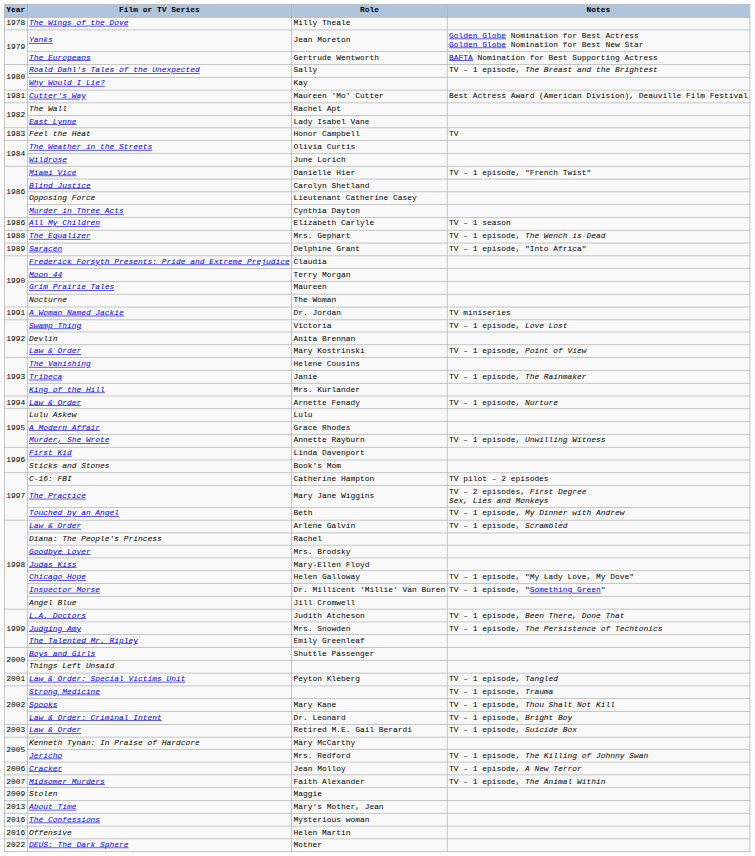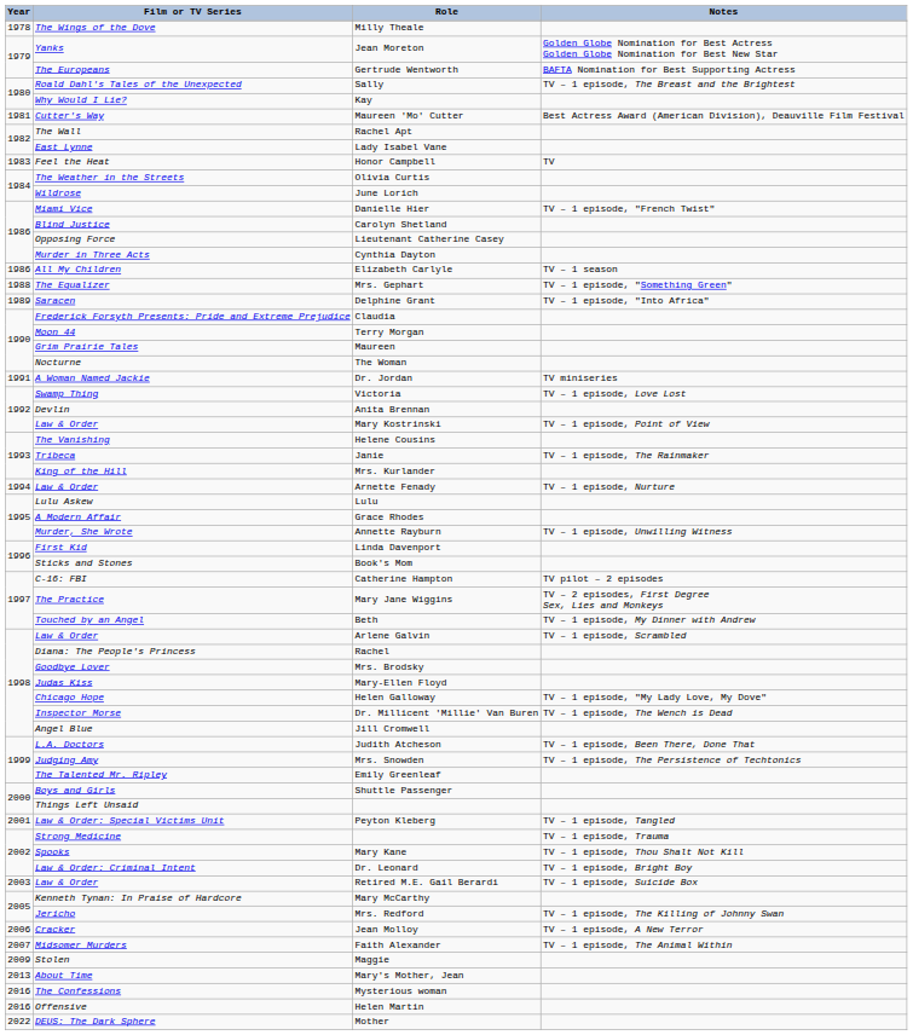 <table class="wikitable" style="font-size:95%;">
 <tr>
 <th style="background:#B0C4DE;">Year</th>
 <th style="background:#B0C4DE;">Film or TV Series</th>
 <th style="background:#B0C4DE;">Role</th>
 <th style="background:#B0C4DE;">Notes</th>
 </tr>
 <tr>
 </tr>
 <tr>
 <td>1978</td>
 <td><em><a href='#'>The Wings of the Dove</a></em></td>
 <td>Milly Theale</td>
 <td></td>
 </tr>
 <tr>
 <td rowspan=2>1979</td>
 <td><em><a href='#'>Yanks</a></em></td>
 <td>Jean Moreton</td>
 <td><a href='#'>Golden Globe</a> Nomination for Best Actress<br><a href='#'>Golden Globe</a> Nomination for Best New Star</td>
 </tr>
 <tr>
 <td><em><a href='#'>The Europeans</a></em></td>
 <td>Gertrude Wentworth</td>
 <td><a href='#'>BAFTA</a> Nomination for Best Supporting Actress</td>
 </tr>
 <tr>
 <td rowspan=2>1980</td>
 <td><em><a href='#'>Roald Dahl's Tales of the Unexpected</a></em></td>
 <td>Sally</td>
 <td>TV – 1 episode, <em>The Breast and the Brightest</em></td>
 </tr>
 <tr>
 <td><em><a href='#'>Why Would I Lie?</a></em></td>
 <td>Kay</td>
 <td></td>
 </tr>
 <tr>
 <td>1981</td>
 <td><em><a href='#'>Cutter's Way</a></em></td>
 <td>Maureen 'Mo' Cutter</td>
 <td>Best Actress Award (American Division), Deauville Film Festival</td>
 </tr>
 <tr>
 <td rowspan=2>1982</td>
 <td><em>The Wall</em></td>
 <td>Rachel Apt</td>
 <td></td>
 </tr>
 <tr>
 <td><em><a href='#'>East Lynne</a></em></td>
 <td>Lady Isabel Vane</td>
 <td></td>
 </tr>
 <tr>
 <td>1983</td>
 <td><em>Feel the Heat</em></td>
 <td>Honor Campbell</td>
 <td>TV</td>
 </tr>
 <tr>
 <td rowspan=2>1984</td>
 <td><em><a href='#'>The Weather in the Streets</a></em></td>
 <td>Olivia Curtis</td>
 <td></td>
 </tr>
 <tr>
 <td><em><a href='#'>Wildrose</a></em></td>
 <td>June Lorich</td>
 <td></td>
 </tr>
 <tr>
 <td rowspan=4>1986</td>
 <td><em><a href='#'>Miami Vice</a></em></td>
 <td>Danielle Hier</td>
 <td>TV – 1 episode, "French Twist"</td>
 </tr>
 <tr>
 <td><em><a href='#'>Blind Justice</a></em></td>
 <td>Carolyn Shetland</td>
 <td></td>
 </tr>
 <tr>
 <td><em>Opposing Force</em></td>
 <td>Lieutenant Catherine Casey</td>
 <td></td>
 </tr>
 <tr>
 <td><em><a href='#'>Murder in Three Acts</a></em></td>
 <td>Cynthia Dayton</td>
 <td></td>
 </tr>
 <tr>
 <td>1986</td>
 <td><em><a href='#'>All My Children</a></em></td>
 <td>Elizabeth Carlyle</td>
 <td>TV – 1 season</td>
 </tr>
 <tr>
 <td>1988</td>
 <td><em><a href='#'>The Equalizer</a></em></td>
 <td>Mrs. Gephart</td>
-<td>TV – 1 episode, <em>The Wench is Dead</em></td>
+<td>TV – 1 episode, "<a href='#'>Something Green</a>"</td>
 </tr>
 <tr>
 <td>1989</td>
 <td><em><a href='#'>Saracen</a></em></td>
 <td>Delphine Grant</td>
 <td>TV – 1 episode, "Into Africa"</td>
 </tr>
 <tr>
 <td rowspan=4>1990</td>
 <td><em><a href='#'>Frederick Forsyth Presents: Pride and Extreme Prejudice</a></em></td>
 <td>Claudia</td>
 <td></td>
 </tr>
 <tr>
 <td><em><a href='#'>Moon 44</a></em></td>
 <td>Terry Morgan</td>
 <td></td>
 </tr>
 <tr>
 <td><em><a href='#'>Grim Prairie Tales</a></em></td>
 <td>Maureen</td>
 <td></td>
 </tr>
 <tr>
 <td><em>Nocturne</em></td>
 <td>The Woman</td>
 <td></td>
 </tr>
 <tr>
 <td>1991</td>
 <td><em><a href='#'>A Woman Named Jackie</a></em></td>
 <td>Dr. Jordan</td>
 <td>TV miniseries</td>
 </tr>
 <tr>
 <td rowspan=3>1992</td>
 <td><em><a href='#'>Swamp Thing</a></em></td>
 <td>Victoria</td>
 <td>TV – 1 episode, <em>Love Lost</em></td>
 </tr>
 <tr>
 <td><em>Devlin</em></td>
 <td>Anita Brennan</td>
 <td></td>
 </tr>
 <tr>
 <td><em><a href='#'>Law & Order</a></em></td>
 <td>Mary Kostrinski</td>
 <td>TV – 1 episode, <em>Point of View</em></td>
 </tr>
 <tr>
 <td rowspan=3>1993</td>
 <td><em><a href='#'>The Vanishing</a></em></td>
 <td>Helene Cousins</td>
 <td></td>
 </tr>
 <tr>
 <td><em><a href='#'>Tribeca</a></em></td>
 <td>Janie</td>
 <td>TV – 1 episode, <em>The Rainmaker</em></td>
 </tr>
 <tr>
 <td><em><a href='#'>King of the Hill</a></em></td>
 <td>Mrs. Kurlander</td>
 <td></td>
 </tr>
 <tr>
 <td>1994</td>
 <td><em><a href='#'>Law & Order</a></em></td>
 <td>Arnette Fenady</td>
 <td>TV – 1 episode, <em>Nurture</em></td>
 </tr>
 <tr>
 <td rowspan=3>1995</td>
 <td><em>Lulu Askew</em></td>
 <td>Lulu</td>
 <td></td>
 </tr>
 <tr>
 <td><em><a href='#'>A Modern Affair</a></em></td>
 <td>Grace Rhodes</td>
 <td></td>
 </tr>
 <tr>
 <td><em><a href='#'>Murder, She Wrote</a></em></td>
 <td>Annette Rayburn</td>
 <td>TV – 1 episode, <em>Unwilling Witness</em></td>
 </tr>
 <tr>
 <td rowspan=2>1996</td>
 <td><em><a href='#'>First Kid</a></em></td>
 <td>Linda Davenport</td>
 <td></td>
 </tr>
 <tr>
 <td><em>Sticks and Stones</em></td>
 <td>Book's Mom</td>
 <td></td>
 </tr>
 <tr>
 <td rowspan=3>1997</td>
 <td><em>C-16: FBI</em></td>
 <td>Catherine Hampton</td>
 <td>TV pilot – 2 episodes</td>
 </tr>
 <tr>
 <td><em><a href='#'>The Practice</a></em></td>
 <td>Mary Jane Wiggins</td>
 <td>TV – 2 episodes, <em>First Degree</em><br><em>Sex, Lies and Monkeys</em></td>
 </tr>
 <tr>
 <td><em><a href='#'>Touched by an Angel</a></em></td>
 <td>Beth</td>
 <td>TV – 1 episode, <em>My Dinner with Andrew</em></td>
 </tr>
 <tr>
 <td rowspan=7>1998</td>
 <td><em><a href='#'>Law & Order</a></em></td>
 <td>Arlene Galvin</td>
 <td>TV – 1 episode, <em>Scrambled</em></td>
 </tr>
 <tr>
 <td><em>Diana: The People's Princess</em></td>
 <td>Rachel</td>
 <td></td>
 </tr>
 <tr>
 <td><em><a href='#'>Goodbye Lover</a></em></td>
 <td>Mrs. Brodsky</td>
 <td></td>
 </tr>
 <tr>
 <td><em><a href='#'>Judas Kiss</a></em></td>
 <td>Mary-Ellen Floyd</td>
 <td></td>
 </tr>
 <tr>
 <td><em><a href='#'>Chicago Hope</a></em></td>
 <td>Helen Galloway</td>
 <td>TV – 1 episode, "My Lady Love, My Dove"</td>
 </tr>
 <tr>
 <td><em><a href='#'>Inspector Morse</a></em></td>
 <td>Dr. Millicent 'Millie' Van Buren</td>
-<td>TV – 1 episode, "<a href='#'>Something Green</a>"</td>
+<td>TV – 1 episode, <em>The Wench is Dead</em></td>
 </tr>
 <tr>
 <td><em>Angel Blue</em></td>
 <td>Jill Cromwell</td>
 <td></td>
 </tr>
 <tr>
 <td rowspan=3>1999</td>
 <td><em><a href='#'>L.A. Doctors</a></em></td>
 <td>Judith Atcheson</td>
 <td>TV – 1 episode, <em>Been There, Done That</em></td>
 </tr>
 <tr>
 <td><em><a href='#'>Judging Amy</a></em></td>
 <td>Mrs. Snowden</td>
 <td>TV – 1 episode, <em>The Persistence of Techtonics</em></td>
 </tr>
 <tr>
 <td><em><a href='#'>The Talented Mr. Ripley</a></em></td>
 <td>Emily Greenleaf</td>
 <td></td>
 </tr>
 <tr>
 <td rowspan=2>2000</td>
 <td><em><a href='#'>Boys and Girls</a></em></td>
 <td>Shuttle Passenger</td>
 <td></td>
 </tr>
 <tr>
 <td><em>Things Left Unsaid</em></td>
 <td></td>
 <td></td>
 </tr>
 <tr>
 <td>2001</td>
 <td><em><a href='#'>Law & Order: Special Victims Unit</a></em></td>
 <td>Peyton Kleberg</td>
 <td>TV – 1 episode, <em>Tangled</em></td>
 </tr>
 <tr>
 <td rowspan=3>2002</td>
 <td><em><a href='#'>Strong Medicine</a></em></td>
 <td></td>
 <td>TV – 1 episode, <em>Trauma</em></td>
 </tr>
 <tr>
 <td><em><a href='#'>Spooks</a></em></td>
 <td>Mary Kane</td>
 <td>TV – 1 episode, <em>Thou Shalt Not Kill</em></td>
 </tr>
 <tr>
 <td><em><a href='#'>Law & Order: Criminal Intent</a></em></td>
 <td>Dr. Leonard</td>
 <td>TV – 1 episode, <em>Bright Boy</em></td>
 </tr>
 <tr>
 <td>2003</td>
 <td><em><a href='#'>Law & Order</a></em></td>
 <td>Retired M.E. Gail Berardi</td>
 <td>TV – 1 episode, <em>Suicide Box</em></td>
 </tr>
 <tr>
 <td rowspan=2>2005</td>
 <td><em>Kenneth Tynan: In Praise of Hardcore</em></td>
 <td>Mary McCarthy</td>
 <td></td>
 </tr>
 <tr>
 <td><em><a href='#'>Jericho</a></em></td>
 <td>Mrs. Redford</td>
 <td>TV – 1 episode, <em>The Killing of Johnny Swan</em></td>
 </tr>
 <tr>
 <td>2006</td>
 <td><em><a href='#'>Cracker</a></em></td>
 <td>Jean Molloy</td>
 <td>TV – 1 episode, <em>A New Terror</em></td>
 </tr>
 <tr>
 <td>2007</td>
 <td><em><a href='#'>Midsomer Murders</a></em></td>
 <td>Faith Alexander</td>
 <td>TV – 1 episode, <em>The Animal Within</em></td>
 </tr>
 <tr>
 <td>2009</td>
 <td><em>Stolen</em></td>
 <td>Maggie</td>
 <td></td>
 </tr>
 <tr>
 <td>2013</td>
 <td><em><a href='#'>About Time</a></em></td>
 <td>Mary's Mother, Jean</td>
 <td></td>
 </tr>
 <tr>
 <td>2016</td>
 <td><em><a href='#'>The Confessions</a></em></td>
 <td>Mysterious woman</td>
 <td></td>
 </tr>
 <tr>
 <td>2016</td>
 <td><em>Offensive</em></td>
 <td>Helen Martin</td>
 <td></td>
 </tr>
 <tr>
 <td>2022</td>
 <td><em><a href='#'>DEUS: The Dark Sphere</a></em></td>
 <td>Mother</td>
 <td></td>
 </tr>
 </table>
